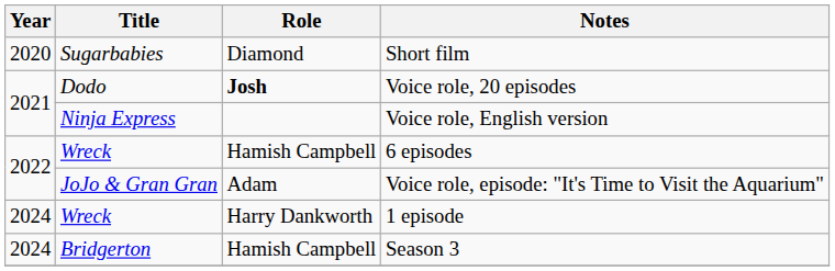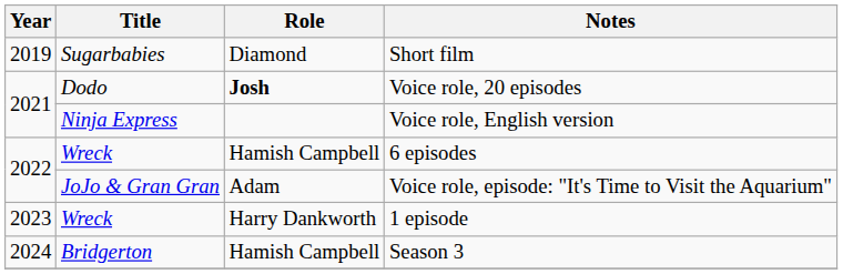 <table class="wikitable sortable">
 <tr>
 <th>Year</th>
 <th>Title</th>
 <th>Role</th>
 <th class="unsortable">Notes</th>
 </tr>
 <tr>
-<td>2020</td>
+<td>2019</td>
 <td><em>Sugarbabies</em></td>
 <td>Diamond</td>
 <td>Short film</td>
 </tr>
 <tr>
 <td rowspan="2">2021</td>
 <td><em>Dodo</em></td>
 <td><strong>Josh</strong></td>
 <td>Voice role, 20 episodes</td>
 </tr>
 <tr>
 <td><em><a href='#'>Ninja Express</a></em></td>
 <td></td>
 <td>Voice role, English version</td>
 </tr>
 <tr>
 <td rowspan="2">2022</td>
 <td><em><a href='#'>Wreck</a></em></td>
 <td>Hamish Campbell</td>
 <td>6 episodes</td>
 </tr>
 <tr>
 <td><em><a href='#'>JoJo & Gran Gran</a></em></td>
 <td>Adam</td>
 <td>Voice role, episode: "It's Time to Visit the Aquarium"</td>
 </tr>
 <tr>
-<td>2024</td>
+<td>2023</td>
 <td><em><a href='#'>Wreck</a></em></td>
 <td>Harry Dankworth</td>
 <td>1 episode</td>
 </tr>
 <tr>
 <td>2024</td>
 <td><em><a href='#'>Bridgerton</a></em></td>
 <td>Hamish Campbell</td>
 <td>Season 3</td>
 </tr>
 <tr>
 </tr>
 </table>
